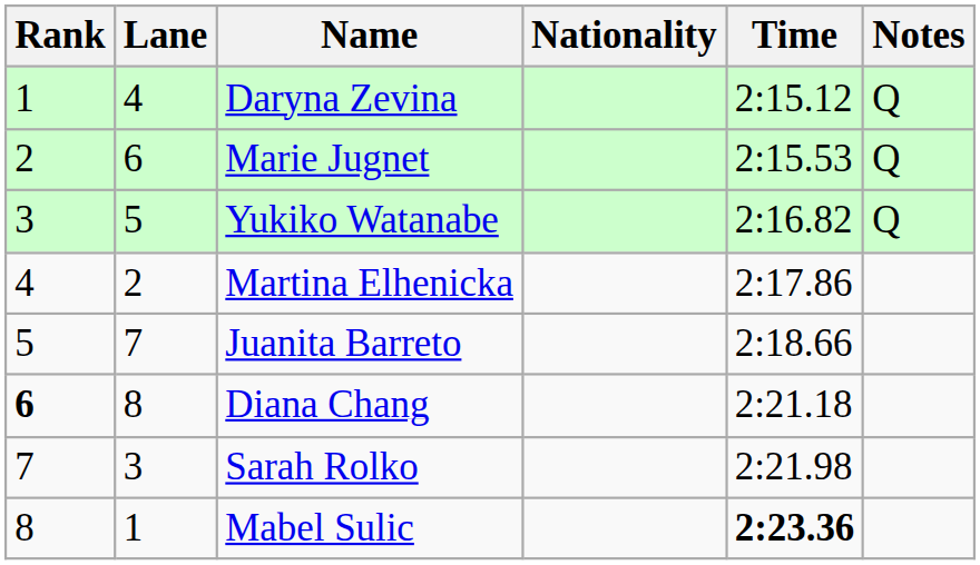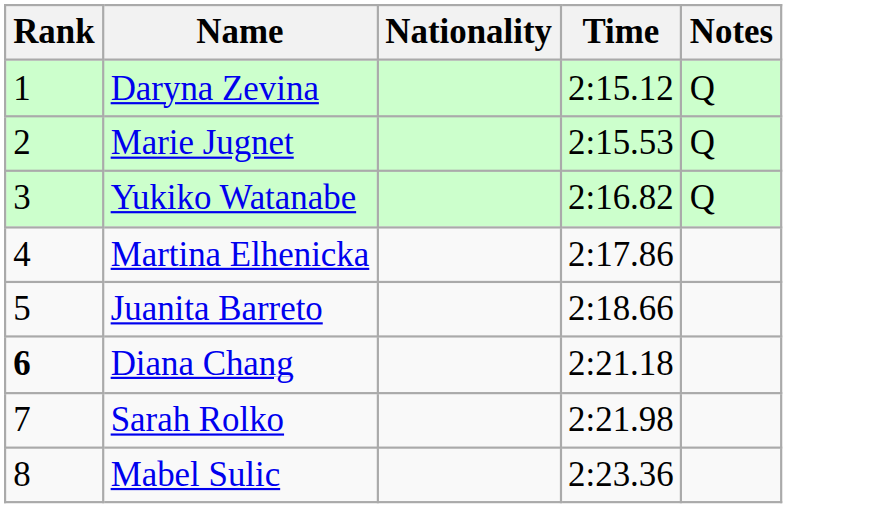 <table class="wikitable">
 <tr>
 <th>Rank</th>
-<th>Lane</th>
 <th>Name</th>
 <th>Nationality</th>
 <th>Time</th>
 <th>Notes</th>
 </tr>
 <tr bgcolor=ccffcc>
 <td>1</td>
-<td>4</td>
 <td><a href='#'>Daryna Zevina</a></td>
 <td></td>
 <td>2:15.12</td>
 <td>Q</td>
 </tr>
 <tr bgcolor=ccffcc>
 <td>2</td>
-<td>6</td>
 <td><a href='#'>Marie Jugnet</a></td>
 <td></td>
 <td>2:15.53</td>
 <td>Q</td>
 </tr>
 <tr bgcolor=ccffcc>
 <td>3</td>
-<td>5</td>
 <td><a href='#'>Yukiko Watanabe</a></td>
 <td></td>
 <td>2:16.82</td>
 <td>Q</td>
 </tr>
 <tr>
 <td>4</td>
-<td>2</td>
 <td><a href='#'>Martina Elhenicka</a></td>
 <td></td>
 <td>2:17.86</td>
 <td></td>
 </tr>
 <tr>
 <td>5</td>
-<td>7</td>
 <td><a href='#'>Juanita Barreto</a></td>
 <td></td>
 <td>2:18.66</td>
 <td></td>
 </tr>
 <tr>
 <td><strong>6</strong></td>
-<td>8</td>
 <td><a href='#'>Diana Chang</a></td>
 <td></td>
 <td>2:21.18</td>
 <td></td>
 </tr>
 <tr>
 <td>7</td>
-<td>3</td>
 <td><a href='#'>Sarah Rolko</a></td>
 <td></td>
 <td>2:21.98</td>
 <td></td>
 </tr>
 <tr>
 <td>8</td>
-<td>1</td>
 <td><a href='#'>Mabel Sulic</a></td>
 <td></td>
-<td><strong>2:23.36</strong></td>
+<td>2:23.36</td>
 <td></td>
 </tr>
 </table>
